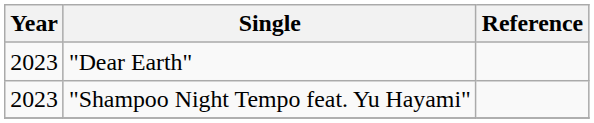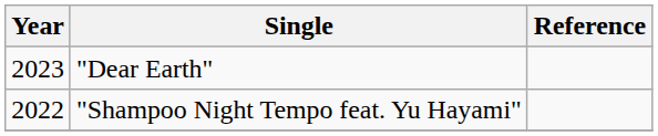 <table class="wikitable plainrowheaders" style="text-align:center;">
 <tr>
 <th scope="col">Year</th>
 <th scope="col">Single</th>
 <th scope="col">Reference</th>
 </tr>
 <tr>
 <td rowspan="1">2023</td>
 <td style="text-align:left;">"Dear Earth"<br></td>
 <td></td>
 </tr>
 <tr>
-<td rowspan="1">2023</td>
+<td rowspan="1">2022</td>
 <td style="text-align:left;">"Shampoo Night Tempo feat. Yu Hayami"<br></td>
 <td></td>
 </tr>
 <tr>
 </tr>
 </table>
